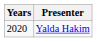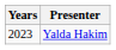 <table class="wikitable">
 <tr>
 <th>Years</th>
 <th>Presenter</th>
 </tr>
 <tr>
-<td>2020</td>
+<td>2023</td>
 <td><a href='#'>Yalda Hakim</a></td>
 </tr>
 </table>
